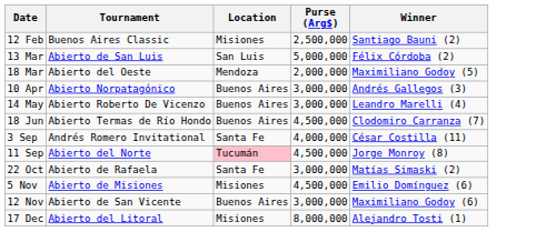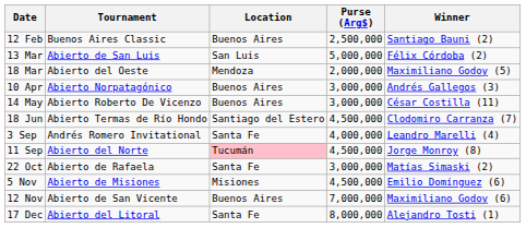 <table class="wikitable" style="font-size:95%">
 <tr>
 <th>Date</th>
 <th>Tournament</th>
 <th>Location</th>
 <th>Purse<br>(<a href='#'>Arg$</a>)</th>
 <th>Winner</th>
 </tr>
 <tr>
 <td>12 Feb</td>
 <td>Buenos Aires Classic</td>
-<td>Misiones</td>
+<td>Buenos Aires</td>
 <td align=right>2,500,000</td>
 <td> <a href='#'>Santiago Bauni</a> (2)</td>
 </tr>
 <tr>
 <td>13 Mar</td>
 <td><a href='#'>Abierto de San Luis</a></td>
 <td>San Luis</td>
 <td align=right>5,000,000</td>
 <td> <a href='#'>Félix Córdoba</a> (2)</td>
 </tr>
 <tr>
 <td>18 Mar</td>
 <td>Abierto del Oeste</td>
 <td>Mendoza</td>
 <td align=right>2,000,000</td>
 <td> <a href='#'>Maximiliano Godoy</a> (5)</td>
 </tr>
 <tr>
 <td>10 Apr</td>
 <td><a href='#'>Abierto Norpatagónico</a></td>
 <td>Buenos Aires</td>
 <td align=right>3,000,000</td>
 <td> <a href='#'>Andrés Gallegos</a> (3)</td>
 </tr>
 <tr>
 <td>14 May</td>
 <td>Abierto Roberto De Vicenzo</td>
 <td>Buenos Aires</td>
 <td align=right>3,000,000</td>
-<td> <a href='#'>Leandro Marelli</a> (4)</td>
+<td> <a href='#'>César Costilla</a> (11)</td>
 </tr>
 <tr>
 <td>18 Jun</td>
 <td>Abierto Termas de Río Hondo</td>
-<td>Buenos Aires</td>
+<td>Santiago del Estero</td>
 <td align=right>4,500,000</td>
 <td> <a href='#'>Clodomiro Carranza</a> (7)</td>
 </tr>
 <tr>
 <td>3 Sep</td>
 <td>Andrés Romero Invitational</td>
 <td>Santa Fe</td>
 <td align=right>4,000,000</td>
-<td> <a href='#'>César Costilla</a> (11)</td>
+<td> <a href='#'>Leandro Marelli</a> (4)</td>
 </tr>
 <tr>
 <td>11 Sep</td>
 <td><a href='#'>Abierto del Norte</a></td>
 <td style="background: pink;">Tucumán</td>
 <td align=right>4,500,000</td>
 <td> <a href='#'>Jorge Monroy</a> (8)</td>
 </tr>
 <tr>
 <td>22 Oct</td>
 <td>Abierto de Rafaela</td>
 <td>Santa Fe</td>
 <td align=right>3,000,000</td>
 <td> <a href='#'>Matías Simaski</a> (2)</td>
 </tr>
 <tr>
 <td>5 Nov</td>
 <td><a href='#'>Abierto de Misiones</a></td>
 <td>Misiones</td>
 <td align=right>4,500,000</td>
 <td> <a href='#'>Emilio Domínguez</a> (6)</td>
 </tr>
 <tr>
 <td>12 Nov</td>
 <td>Abierto de San Vicente</td>
 <td>Buenos Aires</td>
-<td align=right>3,000,000</td>
+<td align=right>7,000,000</td>
 <td> <a href='#'>Maximiliano Godoy</a> (6)</td>
 </tr>
 <tr>
 <td>17 Dec</td>
 <td><a href='#'>Abierto del Litoral</a></td>
-<td>Misiones</td>
+<td>Santa Fe</td>
 <td align=right>8,000,000</td>
 <td> <a href='#'>Alejandro Tosti</a> (1)</td>
 </tr>
 </table>
